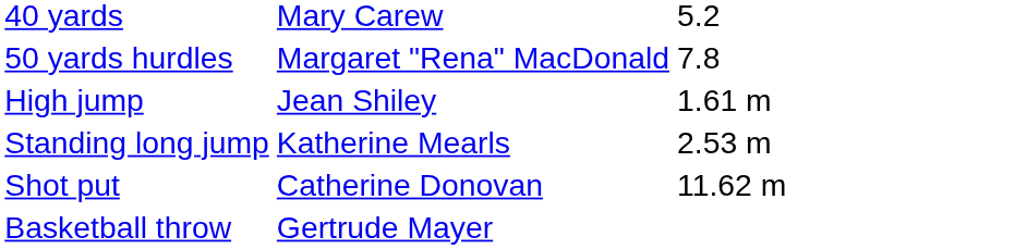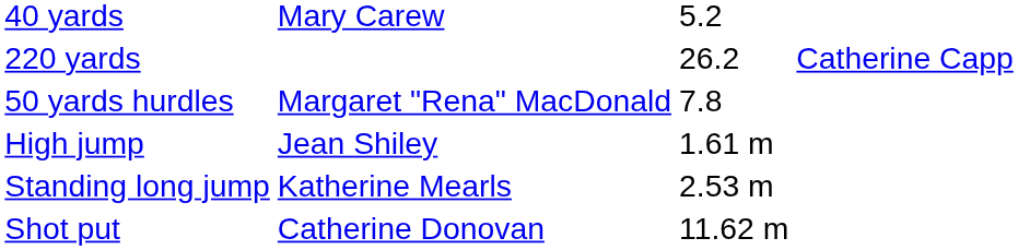 <table>
 <tr>
 <td><a href='#'>40 yards</a></td>
 <td><a href='#'>Mary Carew</a></td>
 <td>5.2</td>
 <td></td>
+<td></td>
+<td></td>
+<td></td>
+</tr>
+<tr>
+<td><a href='#'>220 yards</a></td>
+<td></td>
+<td>26.2</td>
+<td><a href='#'>Catherine Capp</a></td>
 <td></td>
 <td></td>
 <td></td>
 </tr>
 <tr>
 <td><a href='#'>50 yards hurdles</a></td>
 <td><a href='#'>Margaret "Rena" MacDonald</a></td>
 <td>7.8</td>
 <td></td>
 <td></td>
 <td></td>
 <td></td>
 </tr>
 <tr>
 <td><a href='#'>High jump</a></td>
 <td><a href='#'>Jean Shiley</a></td>
 <td>1.61 m</td>
 <td></td>
 <td></td>
 <td></td>
 <td></td>
 </tr>
 <tr>
 <td><a href='#'>Standing long jump</a></td>
 <td><a href='#'>Katherine Mearls</a></td>
 <td>2.53 m</td>
 <td></td>
 <td></td>
 <td></td>
 <td></td>
 </tr>
 <tr>
 <td><a href='#'>Shot put</a></td>
 <td><a href='#'>Catherine Donovan</a></td>
 <td>11.62 m</td>
 <td></td>
 <td></td>
 <td></td>
 <td></td>
 </tr>
-<tr>
-<td><a href='#'>Basketball throw</a></td>
-<td><a href='#'>Gertrude Mayer</a></td>
-<td></td>
-<td></td>
-<td></td>
-<td></td>
-<td></td>
-</tr>
 </table>
